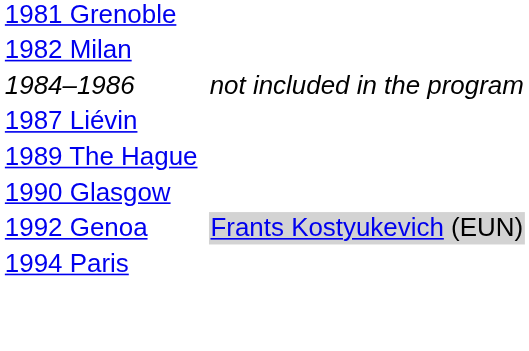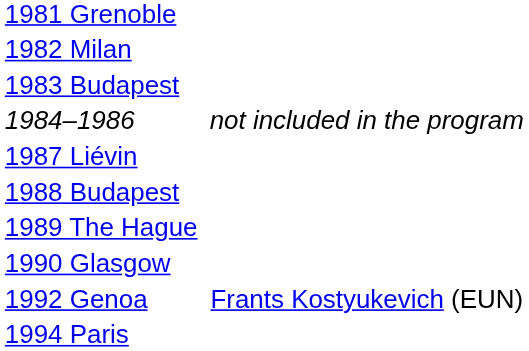 <table>
 <tr>
 <td><a href='#'>1981 Grenoble</a><br></td>
 <td></td>
 <td></td>
 <td></td>
 </tr>
 <tr>
 <td><a href='#'>1982 Milan</a><br></td>
 <td></td>
 <td></td>
 <td></td>
 </tr>
 <tr>
+<td><a href='#'>1983 Budapest</a><br></td>
+<td></td>
+<td></td>
+<td></td>
+</tr>
+<tr>
 <td><em>1984–1986</em></td>
 <td colspan=3 align=center><em>not included in the program</em></td>
 </tr>
 <tr>
 <td><a href='#'>1987 Liévin</a><br></td>
+<td></td>
+<td></td>
+<td></td>
+</tr>
+<tr>
+<td><a href='#'>1988 Budapest</a><br></td>
 <td></td>
 <td></td>
 <td></td>
 </tr>
 <tr>
 <td><a href='#'>1989 The Hague</a><br></td>
 <td></td>
 <td></td>
 <td></td>
 </tr>
 <tr>
 <td><a href='#'>1990 Glasgow</a><br></td>
 <td></td>
 <td></td>
 <td></td>
 </tr>
 <tr>
 <td><a href='#'>1992 Genoa</a><br></td>
 <td></td>
-<td style="background: lightgrey;"> <a href='#'>Frants Kostyukevich</a> (EUN)</td>
+<td> <a href='#'>Frants Kostyukevich</a> (EUN)</td>
 <td></td>
 </tr>
 <tr>
 <td><a href='#'>1994 Paris</a><br></td>
 <td></td>
 <td></td>
 <td></td>
 </tr>
 <tr>
 </tr>
 </table>
